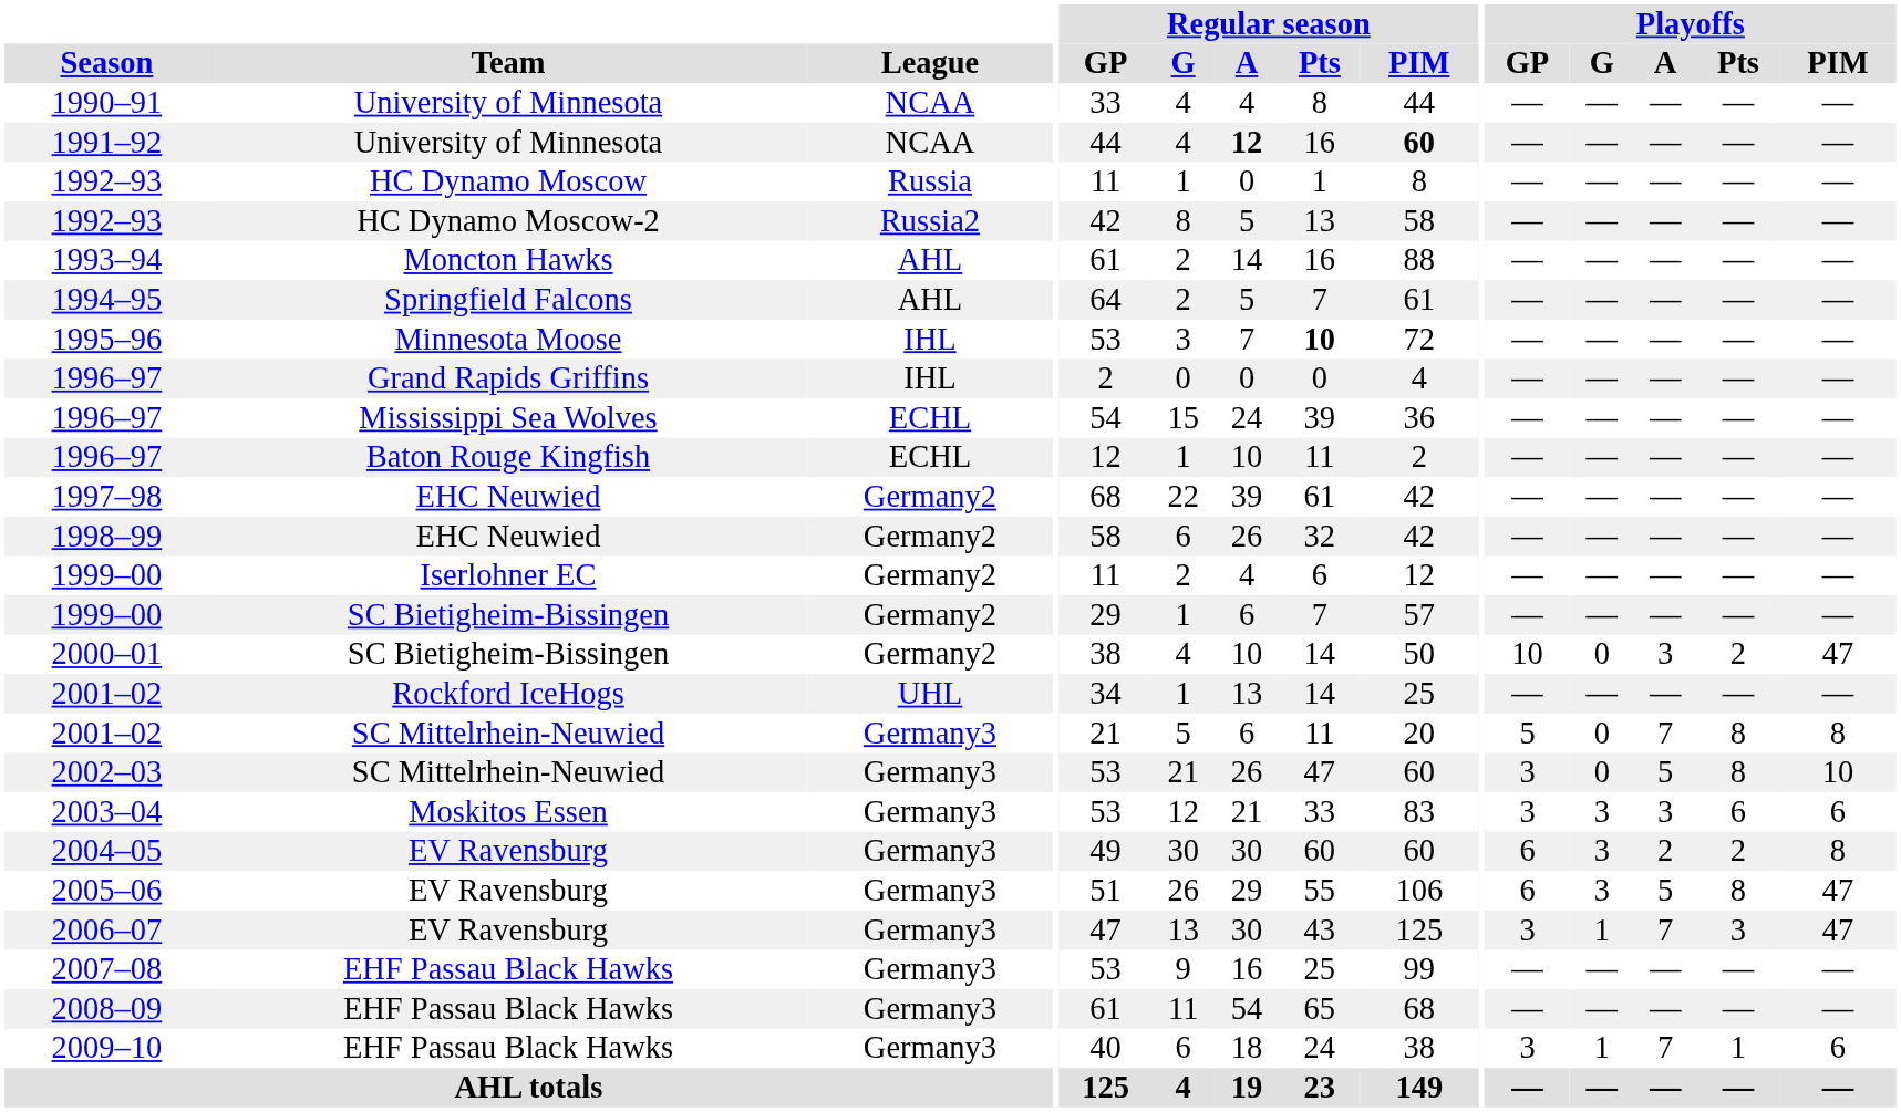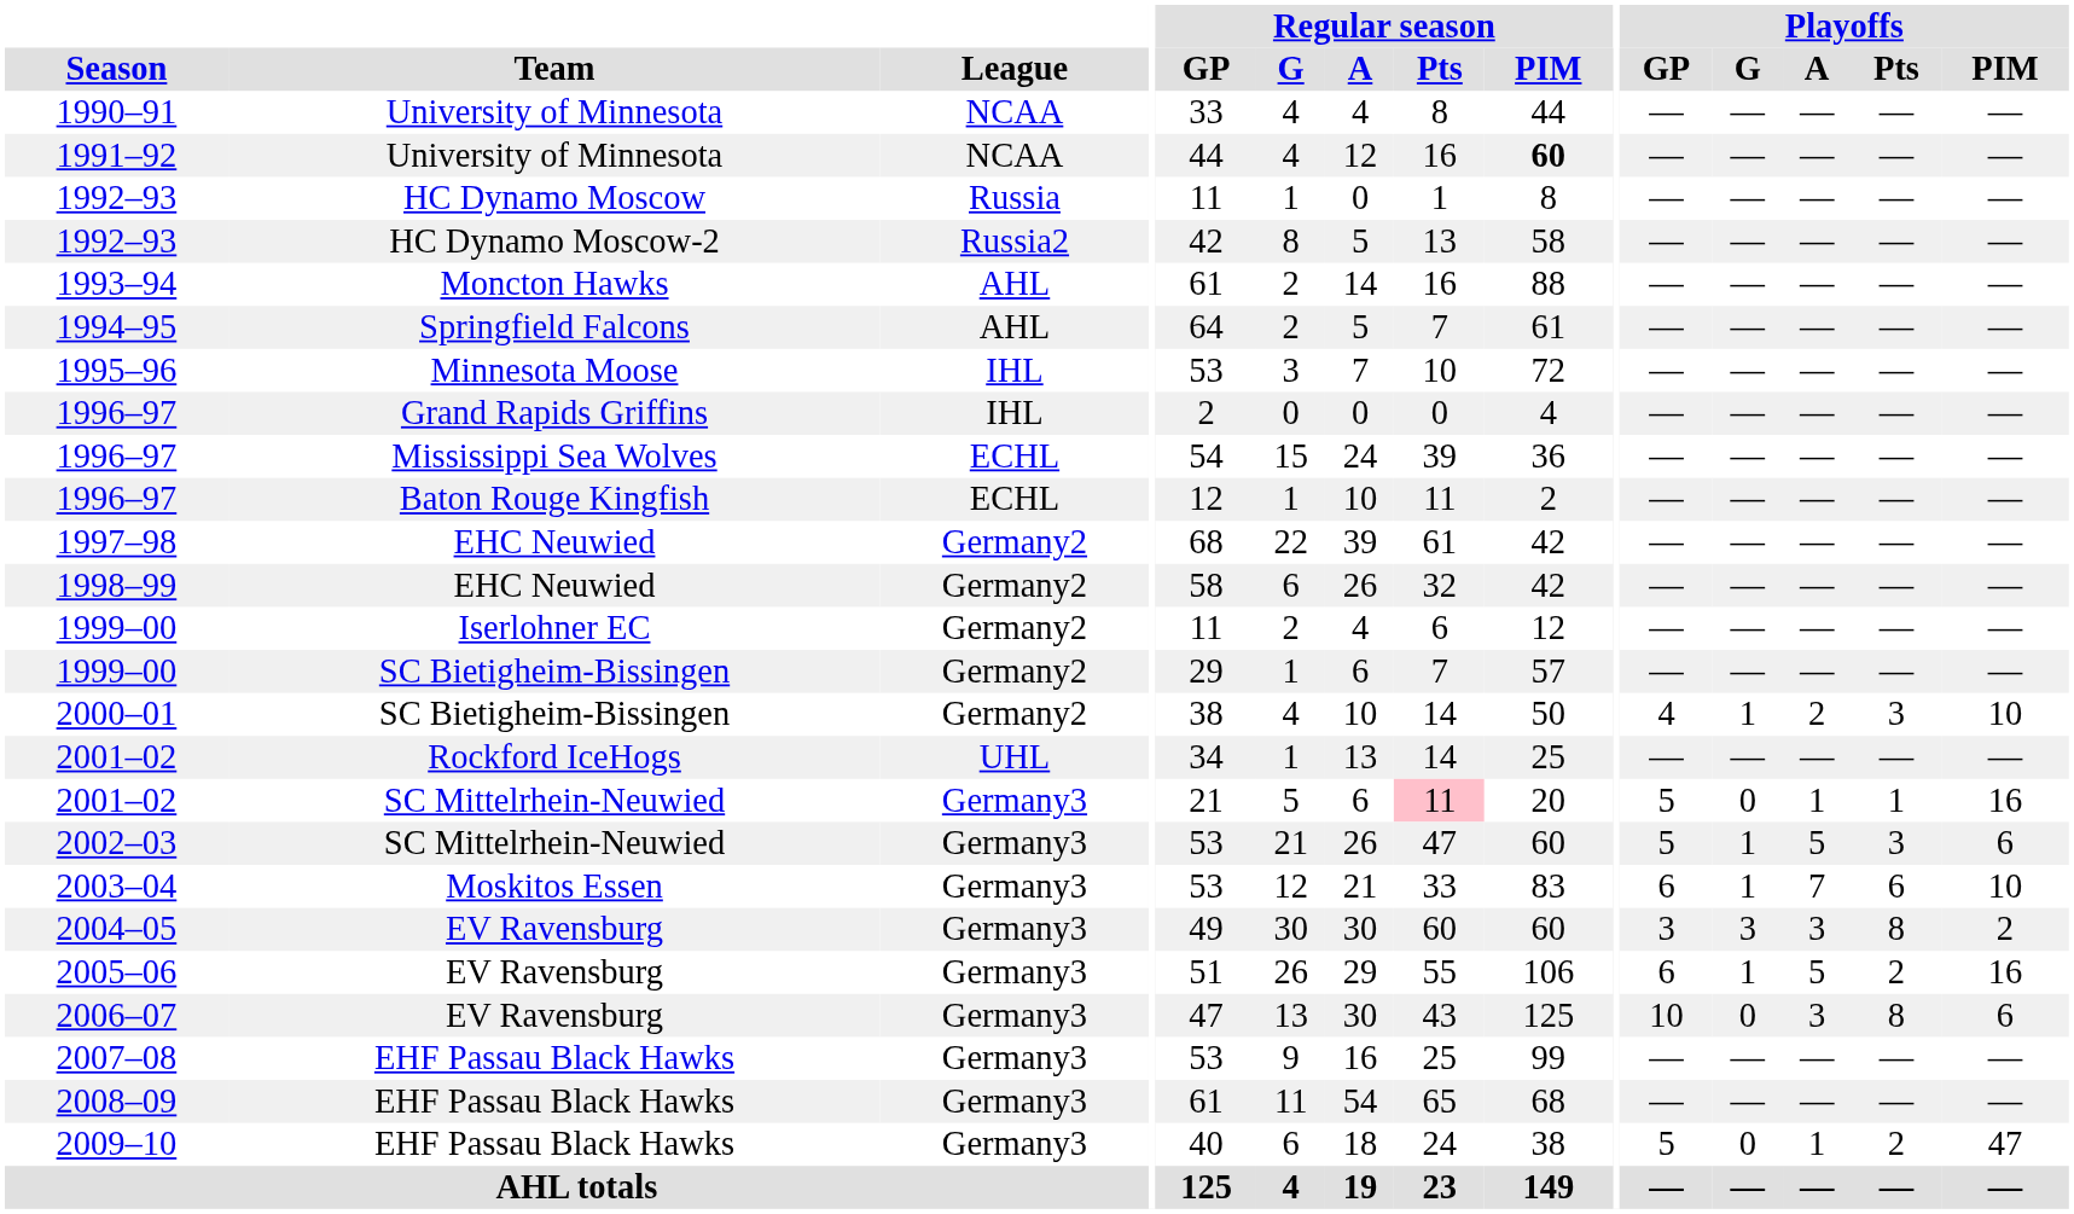 <table border="0" cellpadding="1" cellspacing="0" style="text-align:center; width:60em">
 <tr bgcolor="#e0e0e0">
 <th colspan="3" bgcolor="#ffffff"></th>
 <th rowspan="99" bgcolor="#ffffff"></th>
 <th colspan="5"><a href='#'>Regular season</a></th>
 <th rowspan="99" bgcolor="#ffffff"></th>
 <th colspan="5"><a href='#'>Playoffs</a></th>
 </tr>
 <tr bgcolor="#e0e0e0">
 <th><a href='#'>Season</a></th>
 <th>Team</th>
 <th>League</th>
 <th>GP</th>
 <th><a href='#'>G</a></th>
 <th><a href='#'>A</a></th>
 <th><a href='#'>Pts</a></th>
 <th><a href='#'>PIM</a></th>
 <th>GP</th>
 <th>G</th>
 <th>A</th>
 <th>Pts</th>
 <th>PIM</th>
 </tr>
 <tr>
 <td><a href='#'>1990–91</a></td>
 <td><a href='#'>University of Minnesota</a></td>
 <td><a href='#'>NCAA</a></td>
 <td>33</td>
 <td>4</td>
 <td>4</td>
 <td>8</td>
 <td>44</td>
 <td>—</td>
 <td>—</td>
 <td>—</td>
 <td>—</td>
 <td>—</td>
 </tr>
 <tr bgcolor="#f0f0f0">
 <td><a href='#'>1991–92</a></td>
 <td>University of Minnesota</td>
 <td>NCAA</td>
 <td>44</td>
 <td>4</td>
-<td><strong>12</strong></td>
+<td>12</td>
 <td>16</td>
 <td><strong>60</strong></td>
 <td>—</td>
 <td>—</td>
 <td>—</td>
 <td>—</td>
 <td>—</td>
 </tr>
 <tr>
 <td><a href='#'>1992–93</a></td>
 <td><a href='#'>HC Dynamo Moscow</a></td>
 <td><a href='#'>Russia</a></td>
 <td>11</td>
 <td>1</td>
 <td>0</td>
 <td>1</td>
 <td>8</td>
 <td>—</td>
 <td>—</td>
 <td>—</td>
 <td>—</td>
 <td>—</td>
 </tr>
 <tr bgcolor="#f0f0f0">
 <td><a href='#'>1992–93</a></td>
 <td>HC Dynamo Moscow-2</td>
 <td><a href='#'>Russia2</a></td>
 <td>42</td>
 <td>8</td>
 <td>5</td>
 <td>13</td>
 <td>58</td>
 <td>—</td>
 <td>—</td>
 <td>—</td>
 <td>—</td>
 <td>—</td>
 </tr>
 <tr>
 <td><a href='#'>1993–94</a></td>
 <td><a href='#'>Moncton Hawks</a></td>
 <td><a href='#'>AHL</a></td>
 <td>61</td>
 <td>2</td>
 <td>14</td>
 <td>16</td>
 <td>88</td>
 <td>—</td>
 <td>—</td>
 <td>—</td>
 <td>—</td>
 <td>—</td>
 </tr>
 <tr bgcolor="#f0f0f0">
 <td><a href='#'>1994–95</a></td>
 <td><a href='#'>Springfield Falcons</a></td>
 <td>AHL</td>
 <td>64</td>
 <td>2</td>
 <td>5</td>
 <td>7</td>
 <td>61</td>
 <td>—</td>
 <td>—</td>
 <td>—</td>
 <td>—</td>
 <td>—</td>
 </tr>
 <tr>
 <td><a href='#'>1995–96</a></td>
 <td><a href='#'>Minnesota Moose</a></td>
 <td><a href='#'>IHL</a></td>
 <td>53</td>
 <td>3</td>
 <td>7</td>
-<td><strong>10</strong></td>
+<td>10</td>
 <td>72</td>
 <td>—</td>
 <td>—</td>
 <td>—</td>
 <td>—</td>
 <td>—</td>
 </tr>
 <tr bgcolor="#f0f0f0">
 <td><a href='#'>1996–97</a></td>
 <td><a href='#'>Grand Rapids Griffins</a></td>
 <td>IHL</td>
 <td>2</td>
 <td>0</td>
 <td>0</td>
 <td>0</td>
 <td>4</td>
 <td>—</td>
 <td>—</td>
 <td>—</td>
 <td>—</td>
 <td>—</td>
 </tr>
 <tr>
 <td><a href='#'>1996–97</a></td>
 <td><a href='#'>Mississippi Sea Wolves</a></td>
 <td><a href='#'>ECHL</a></td>
 <td>54</td>
 <td>15</td>
 <td>24</td>
 <td>39</td>
 <td>36</td>
 <td>—</td>
 <td>—</td>
 <td>—</td>
 <td>—</td>
 <td>—</td>
 </tr>
 <tr bgcolor="#f0f0f0">
 <td><a href='#'>1996–97</a></td>
 <td><a href='#'>Baton Rouge Kingfish</a></td>
 <td>ECHL</td>
 <td>12</td>
 <td>1</td>
 <td>10</td>
 <td>11</td>
 <td>2</td>
 <td>—</td>
 <td>—</td>
 <td>—</td>
 <td>—</td>
 <td>—</td>
 </tr>
 <tr>
 <td><a href='#'>1997–98</a></td>
 <td><a href='#'>EHC Neuwied</a></td>
 <td><a href='#'>Germany2</a></td>
 <td>68</td>
 <td>22</td>
 <td>39</td>
 <td>61</td>
 <td>42</td>
 <td>—</td>
 <td>—</td>
 <td>—</td>
 <td>—</td>
 <td>—</td>
 </tr>
 <tr bgcolor="#f0f0f0">
 <td><a href='#'>1998–99</a></td>
 <td>EHC Neuwied</td>
 <td>Germany2</td>
 <td>58</td>
 <td>6</td>
 <td>26</td>
 <td>32</td>
 <td>42</td>
 <td>—</td>
 <td>—</td>
 <td>—</td>
 <td>—</td>
 <td>—</td>
 </tr>
 <tr>
 <td><a href='#'>1999–00</a></td>
 <td><a href='#'>Iserlohner EC</a></td>
 <td>Germany2</td>
 <td>11</td>
 <td>2</td>
 <td>4</td>
 <td>6</td>
 <td>12</td>
 <td>—</td>
 <td>—</td>
 <td>—</td>
 <td>—</td>
 <td>—</td>
 </tr>
 <tr bgcolor="#f0f0f0">
 <td><a href='#'>1999–00</a></td>
 <td><a href='#'>SC Bietigheim-Bissingen</a></td>
 <td>Germany2</td>
 <td>29</td>
 <td>1</td>
 <td>6</td>
 <td>7</td>
 <td>57</td>
 <td>—</td>
 <td>—</td>
 <td>—</td>
 <td>—</td>
 <td>—</td>
 </tr>
 <tr>
 <td><a href='#'>2000–01</a></td>
 <td>SC Bietigheim-Bissingen</td>
 <td>Germany2</td>
 <td>38</td>
 <td>4</td>
 <td>10</td>
 <td>14</td>
 <td>50</td>
+<td>4</td>
+<td>1</td>
+<td>2</td>
+<td>3</td>
 <td>10</td>
-<td>0</td>
-<td>3</td>
-<td>2</td>
-<td>47</td>
 </tr>
 <tr bgcolor="#f0f0f0">
 <td><a href='#'>2001–02</a></td>
 <td><a href='#'>Rockford IceHogs</a></td>
 <td><a href='#'>UHL</a></td>
 <td>34</td>
 <td>1</td>
 <td>13</td>
 <td>14</td>
 <td>25</td>
 <td>—</td>
 <td>—</td>
 <td>—</td>
 <td>—</td>
 <td>—</td>
 </tr>
 <tr>
 <td><a href='#'>2001–02</a></td>
 <td><a href='#'>SC Mittelrhein-Neuwied</a></td>
 <td><a href='#'>Germany3</a></td>
 <td>21</td>
 <td>5</td>
 <td>6</td>
-<td>11</td>
+<td style="background: pink;">11</td>
 <td>20</td>
 <td>5</td>
 <td>0</td>
-<td>7</td>
-<td>8</td>
-<td>8</td>
+<td>1</td>
+<td>1</td>
+<td>16</td>
 </tr>
 <tr bgcolor="#f0f0f0">
 <td><a href='#'>2002–03</a></td>
 <td>SC Mittelrhein-Neuwied</td>
 <td>Germany3</td>
 <td>53</td>
 <td>21</td>
 <td>26</td>
 <td>47</td>
 <td>60</td>
+<td>5</td>
+<td>1</td>
+<td>5</td>
 <td>3</td>
-<td>0</td>
-<td>5</td>
-<td>8</td>
-<td>10</td>
+<td>6</td>
 </tr>
 <tr>
 <td><a href='#'>2003–04</a></td>
 <td><a href='#'>Moskitos Essen</a></td>
 <td>Germany3</td>
 <td>53</td>
 <td>12</td>
 <td>21</td>
 <td>33</td>
 <td>83</td>
-<td>3</td>
-<td>3</td>
-<td>3</td>
 <td>6</td>
+<td>1</td>
+<td>7</td>
 <td>6</td>
+<td>10</td>
 </tr>
 <tr bgcolor="#f0f0f0">
 <td><a href='#'>2004–05</a></td>
 <td><a href='#'>EV Ravensburg</a></td>
 <td>Germany3</td>
 <td>49</td>
 <td>30</td>
 <td>30</td>
 <td>60</td>
 <td>60</td>
-<td>6</td>
 <td>3</td>
+<td>3</td>
+<td>3</td>
+<td>8</td>
 <td>2</td>
-<td>2</td>
-<td>8</td>
 </tr>
 <tr>
 <td><a href='#'>2005–06</a></td>
 <td>EV Ravensburg</td>
 <td>Germany3</td>
 <td>51</td>
 <td>26</td>
 <td>29</td>
 <td>55</td>
 <td>106</td>
 <td>6</td>
-<td>3</td>
+<td>1</td>
 <td>5</td>
-<td>8</td>
-<td>47</td>
+<td>2</td>
+<td>16</td>
 </tr>
 <tr bgcolor="#f0f0f0">
 <td><a href='#'>2006–07</a></td>
 <td>EV Ravensburg</td>
 <td>Germany3</td>
 <td>47</td>
 <td>13</td>
 <td>30</td>
 <td>43</td>
 <td>125</td>
+<td>10</td>
+<td>0</td>
 <td>3</td>
-<td>1</td>
-<td>7</td>
-<td>3</td>
-<td>47</td>
+<td>8</td>
+<td>6</td>
 </tr>
 <tr>
 <td><a href='#'>2007–08</a></td>
 <td><a href='#'>EHF Passau Black Hawks</a></td>
 <td>Germany3</td>
 <td>53</td>
 <td>9</td>
 <td>16</td>
 <td>25</td>
 <td>99</td>
 <td>—</td>
 <td>—</td>
 <td>—</td>
 <td>—</td>
 <td>—</td>
 </tr>
 <tr bgcolor="#f0f0f0">
 <td><a href='#'>2008–09</a></td>
 <td>EHF Passau Black Hawks</td>
 <td>Germany3</td>
 <td>61</td>
 <td>11</td>
 <td>54</td>
 <td>65</td>
 <td>68</td>
 <td>—</td>
 <td>—</td>
 <td>—</td>
 <td>—</td>
 <td>—</td>
 </tr>
 <tr>
 <td><a href='#'>2009–10</a></td>
 <td>EHF Passau Black Hawks</td>
 <td>Germany3</td>
 <td>40</td>
 <td>6</td>
 <td>18</td>
 <td>24</td>
 <td>38</td>
-<td>3</td>
+<td>5</td>
+<td>0</td>
 <td>1</td>
-<td>7</td>
-<td>1</td>
-<td>6</td>
+<td>2</td>
+<td>47</td>
 </tr>
 <tr>
 </tr>
 <tr ALIGN="center" bgcolor="#e0e0e0">
 <th colspan="3">AHL totals</th>
 <th ALIGN="center">125</th>
 <th ALIGN="center">4</th>
 <th ALIGN="center">19</th>
 <th ALIGN="center">23</th>
 <th ALIGN="center">149</th>
 <th ALIGN="center">—</th>
 <th ALIGN="center">—</th>
 <th ALIGN="center">—</th>
 <th ALIGN="center">—</th>
 <th ALIGN="center">—</th>
 </tr>
 </table>
